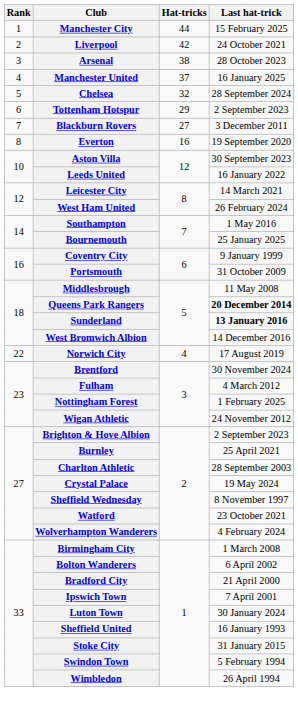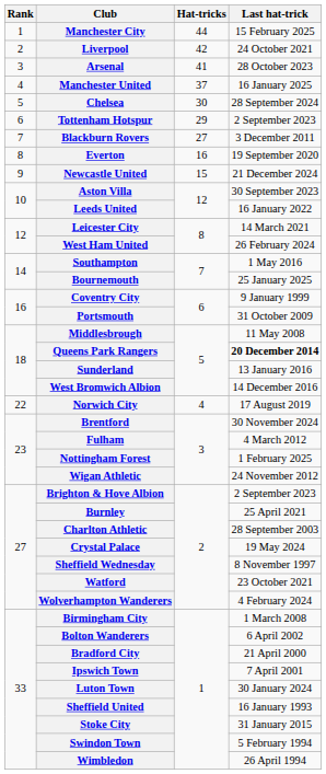 <table class="wikitable sortable plainrowheaders" style="text-align:center">
 <tr>
 <th scope="col">Rank</th>
 <th scope="col">Club</th>
 <th scope="col">Hat-tricks</th>
 <th scope="col">Last hat-trick</th>
 </tr>
 <tr>
 <td>1</td>
 <th scope="row"><a href='#'>Manchester City</a></th>
 <td>44</td>
 <td>15 February 2025</td>
 </tr>
 <tr>
 <td>2</td>
 <th scope="row"><a href='#'>Liverpool</a></th>
 <td>42</td>
 <td>24 October 2021</td>
 </tr>
 <tr>
 <td>3</td>
 <th scope="row"><a href='#'>Arsenal</a></th>
-<td>38</td>
+<td>41</td>
 <td>28 October 2023</td>
 </tr>
 <tr>
 <td>4</td>
 <th scope="row"><a href='#'>Manchester United</a></th>
 <td>37</td>
 <td>16 January 2025</td>
 </tr>
 <tr>
 <td>5</td>
 <th scope="row"><a href='#'>Chelsea</a></th>
-<td>32</td>
+<td>30</td>
 <td>28 September 2024</td>
 </tr>
 <tr>
 <td>6</td>
 <th scope="row"><a href='#'>Tottenham Hotspur</a></th>
 <td>29</td>
 <td>2 September 2023</td>
 </tr>
 <tr>
 <td>7</td>
 <th scope="row"><a href='#'>Blackburn Rovers</a></th>
 <td>27</td>
 <td>3 December 2011</td>
 </tr>
 <tr>
 <td>8</td>
 <th scope="row"><a href='#'>Everton</a></th>
 <td>16</td>
 <td>19 September 2020</td>
+</tr>
+<tr>
+<td>9</td>
+<th scope="row"><a href='#'>Newcastle United</a></th>
+<td>15</td>
+<td>21 December 2024</td>
 </tr>
 <tr>
 <td rowspan="2">10</td>
 <th scope="row"><a href='#'>Aston Villa</a></th>
 <td rowspan="2">12</td>
 <td>30 September 2023</td>
 </tr>
 <tr>
 <th scope="row"><a href='#'>Leeds United</a></th>
 <td>16 January 2022</td>
 </tr>
 <tr>
 <td rowspan="2">12</td>
 <th scope="row"><a href='#'>Leicester City</a></th>
 <td rowspan="2">8</td>
 <td>14 March 2021</td>
 </tr>
 <tr>
 <th scope="row"><a href='#'>West Ham United</a></th>
 <td>26 February 2024</td>
 </tr>
 <tr>
 <td rowspan="2">14</td>
 <th scope="row"><a href='#'>Southampton</a></th>
 <td rowspan="2">7</td>
 <td>1 May 2016</td>
 </tr>
 <tr>
 <th scope="row"><a href='#'>Bournemouth</a></th>
 <td>25 January 2025</td>
 </tr>
 <tr>
 <td rowspan="2">16</td>
 <th scope="row"><a href='#'>Coventry City</a></th>
 <td rowspan="2">6</td>
 <td>9 January 1999</td>
 </tr>
 <tr>
 <th scope="row"><a href='#'>Portsmouth</a></th>
 <td>31 October 2009</td>
 </tr>
 <tr>
 <td rowspan="4">18</td>
 <th scope="row"><a href='#'>Middlesbrough</a></th>
 <td rowspan="4">5</td>
 <td>11 May 2008</td>
 </tr>
 <tr>
 <th scope="row"><a href='#'>Queens Park Rangers</a></th>
 <td><strong>20 December 2014</strong></td>
 </tr>
 <tr>
 <th scope="row"><a href='#'>Sunderland</a></th>
-<td><strong>13 January 2016</strong></td>
+<td>13 January 2016</td>
 </tr>
 <tr>
 <th scope="row"><a href='#'>West Bromwich Albion</a></th>
 <td>14 December 2016</td>
 </tr>
 <tr>
 <td>22</td>
 <th scope="row"><a href='#'>Norwich City</a></th>
 <td>4</td>
 <td>17 August 2019</td>
 </tr>
 <tr>
 <td rowspan="4">23</td>
 <th scope="row"><a href='#'>Brentford</a></th>
 <td rowspan="4">3</td>
 <td>30 November 2024</td>
 </tr>
 <tr>
 <th scope="row"><a href='#'>Fulham</a></th>
 <td>4 March 2012</td>
 </tr>
 <tr>
 <th scope="row"><a href='#'>Nottingham Forest</a></th>
 <td>1 February 2025</td>
 </tr>
 <tr>
 <th scope="row"><a href='#'>Wigan Athletic</a></th>
 <td>24 November 2012</td>
 </tr>
 <tr>
 <td rowspan="7">27</td>
 <th scope="row"><a href='#'>Brighton & Hove Albion</a></th>
 <td rowspan="7">2</td>
 <td>2 September 2023</td>
 </tr>
 <tr>
 <th scope="row"><a href='#'>Burnley</a></th>
 <td>25 April 2021</td>
 </tr>
 <tr>
 <th scope="row"><a href='#'>Charlton Athletic</a></th>
 <td>28 September 2003</td>
 </tr>
 <tr>
 <th scope="row"><a href='#'>Crystal Palace</a></th>
 <td>19 May 2024</td>
 </tr>
 <tr>
 <th scope="row"><a href='#'>Sheffield Wednesday</a></th>
 <td>8 November 1997</td>
 </tr>
 <tr>
 <th scope="row"><a href='#'>Watford</a></th>
 <td>23 October 2021</td>
 </tr>
 <tr>
 <th scope="row"><a href='#'>Wolverhampton Wanderers</a></th>
 <td>4 February 2024</td>
 </tr>
 <tr>
 <td rowspan="9">33</td>
 <th scope="row"><a href='#'>Birmingham City</a></th>
 <td rowspan="9">1</td>
 <td>1 March 2008</td>
 </tr>
 <tr>
 <th scope="row"><a href='#'>Bolton Wanderers</a></th>
 <td>6 April 2002</td>
 </tr>
 <tr>
 <th scope="row"><a href='#'>Bradford City</a></th>
 <td>21 April 2000</td>
 </tr>
 <tr>
 <th scope="row"><a href='#'>Ipswich Town</a></th>
 <td>7 April 2001</td>
 </tr>
 <tr>
 <th scope="row"><a href='#'>Luton Town</a></th>
 <td>30 January 2024</td>
 </tr>
 <tr>
 <th scope="row"><a href='#'>Sheffield United</a></th>
 <td>16 January 1993</td>
 </tr>
 <tr>
 <th scope="row"><a href='#'>Stoke City</a></th>
 <td>31 January 2015</td>
 </tr>
 <tr>
 <th scope="row"><a href='#'>Swindon Town</a></th>
 <td>5 February 1994</td>
 </tr>
 <tr>
 <th scope="row"><a href='#'>Wimbledon</a></th>
 <td>26 April 1994</td>
 </tr>
 </table>
